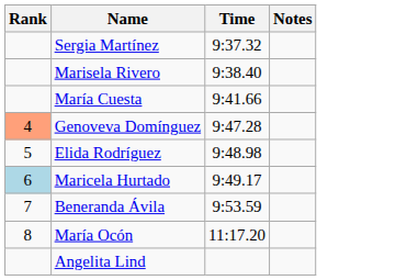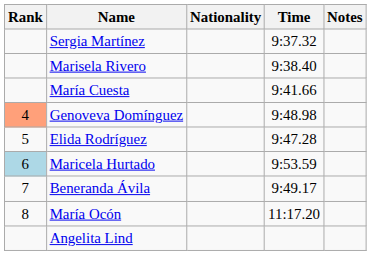 <table class="wikitable sortable" style="text-align:center;font-size:95%">
 <tr>
 <th>Rank</th>
 <th>Name</th>
+<th>Nationality</th>
 <th>Time</th>
 <th>Notes</th>
 </tr>
 <tr>
 <td></td>
 <td align=left><a href='#'>Sergia Martínez</a></td>
+<td align=left></td>
 <td>9:37.32</td>
 <td></td>
 </tr>
 <tr>
 <td></td>
 <td align=left><a href='#'>Marisela Rivero</a></td>
+<td align=left></td>
 <td>9:38.40</td>
 <td></td>
 </tr>
 <tr>
 <td></td>
 <td align=left><a href='#'>María Cuesta</a></td>
+<td align=left></td>
 <td>9:41.66</td>
 <td></td>
 </tr>
 <tr>
 <td style="background: lightsalmon;">4</td>
 <td align=left><a href='#'>Genoveva Domínguez</a></td>
-<td>9:47.28</td>
+<td align=left></td>
+<td>9:48.98</td>
 <td></td>
 </tr>
 <tr>
 <td>5</td>
 <td align=left><a href='#'>Elida Rodríguez</a></td>
-<td>9:48.98</td>
+<td align=left></td>
+<td>9:47.28</td>
 <td></td>
 </tr>
 <tr>
 <td style="background: lightblue;">6</td>
 <td align=left><a href='#'>Maricela Hurtado</a></td>
-<td>9:49.17</td>
+<td align=left></td>
+<td>9:53.59</td>
 <td></td>
 </tr>
 <tr>
 <td>7</td>
 <td align=left><a href='#'>Beneranda Ávila</a></td>
-<td>9:53.59</td>
+<td align=left></td>
+<td>9:49.17</td>
 <td></td>
 </tr>
 <tr>
 <td>8</td>
 <td align=left><a href='#'>María Ocón</a></td>
+<td align=left></td>
 <td>11:17.20</td>
 <td></td>
 </tr>
 <tr>
 <td></td>
 <td align=left><a href='#'>Angelita Lind</a></td>
+<td align=left></td>
 <td></td>
 <td></td>
 </tr>
 </table>
